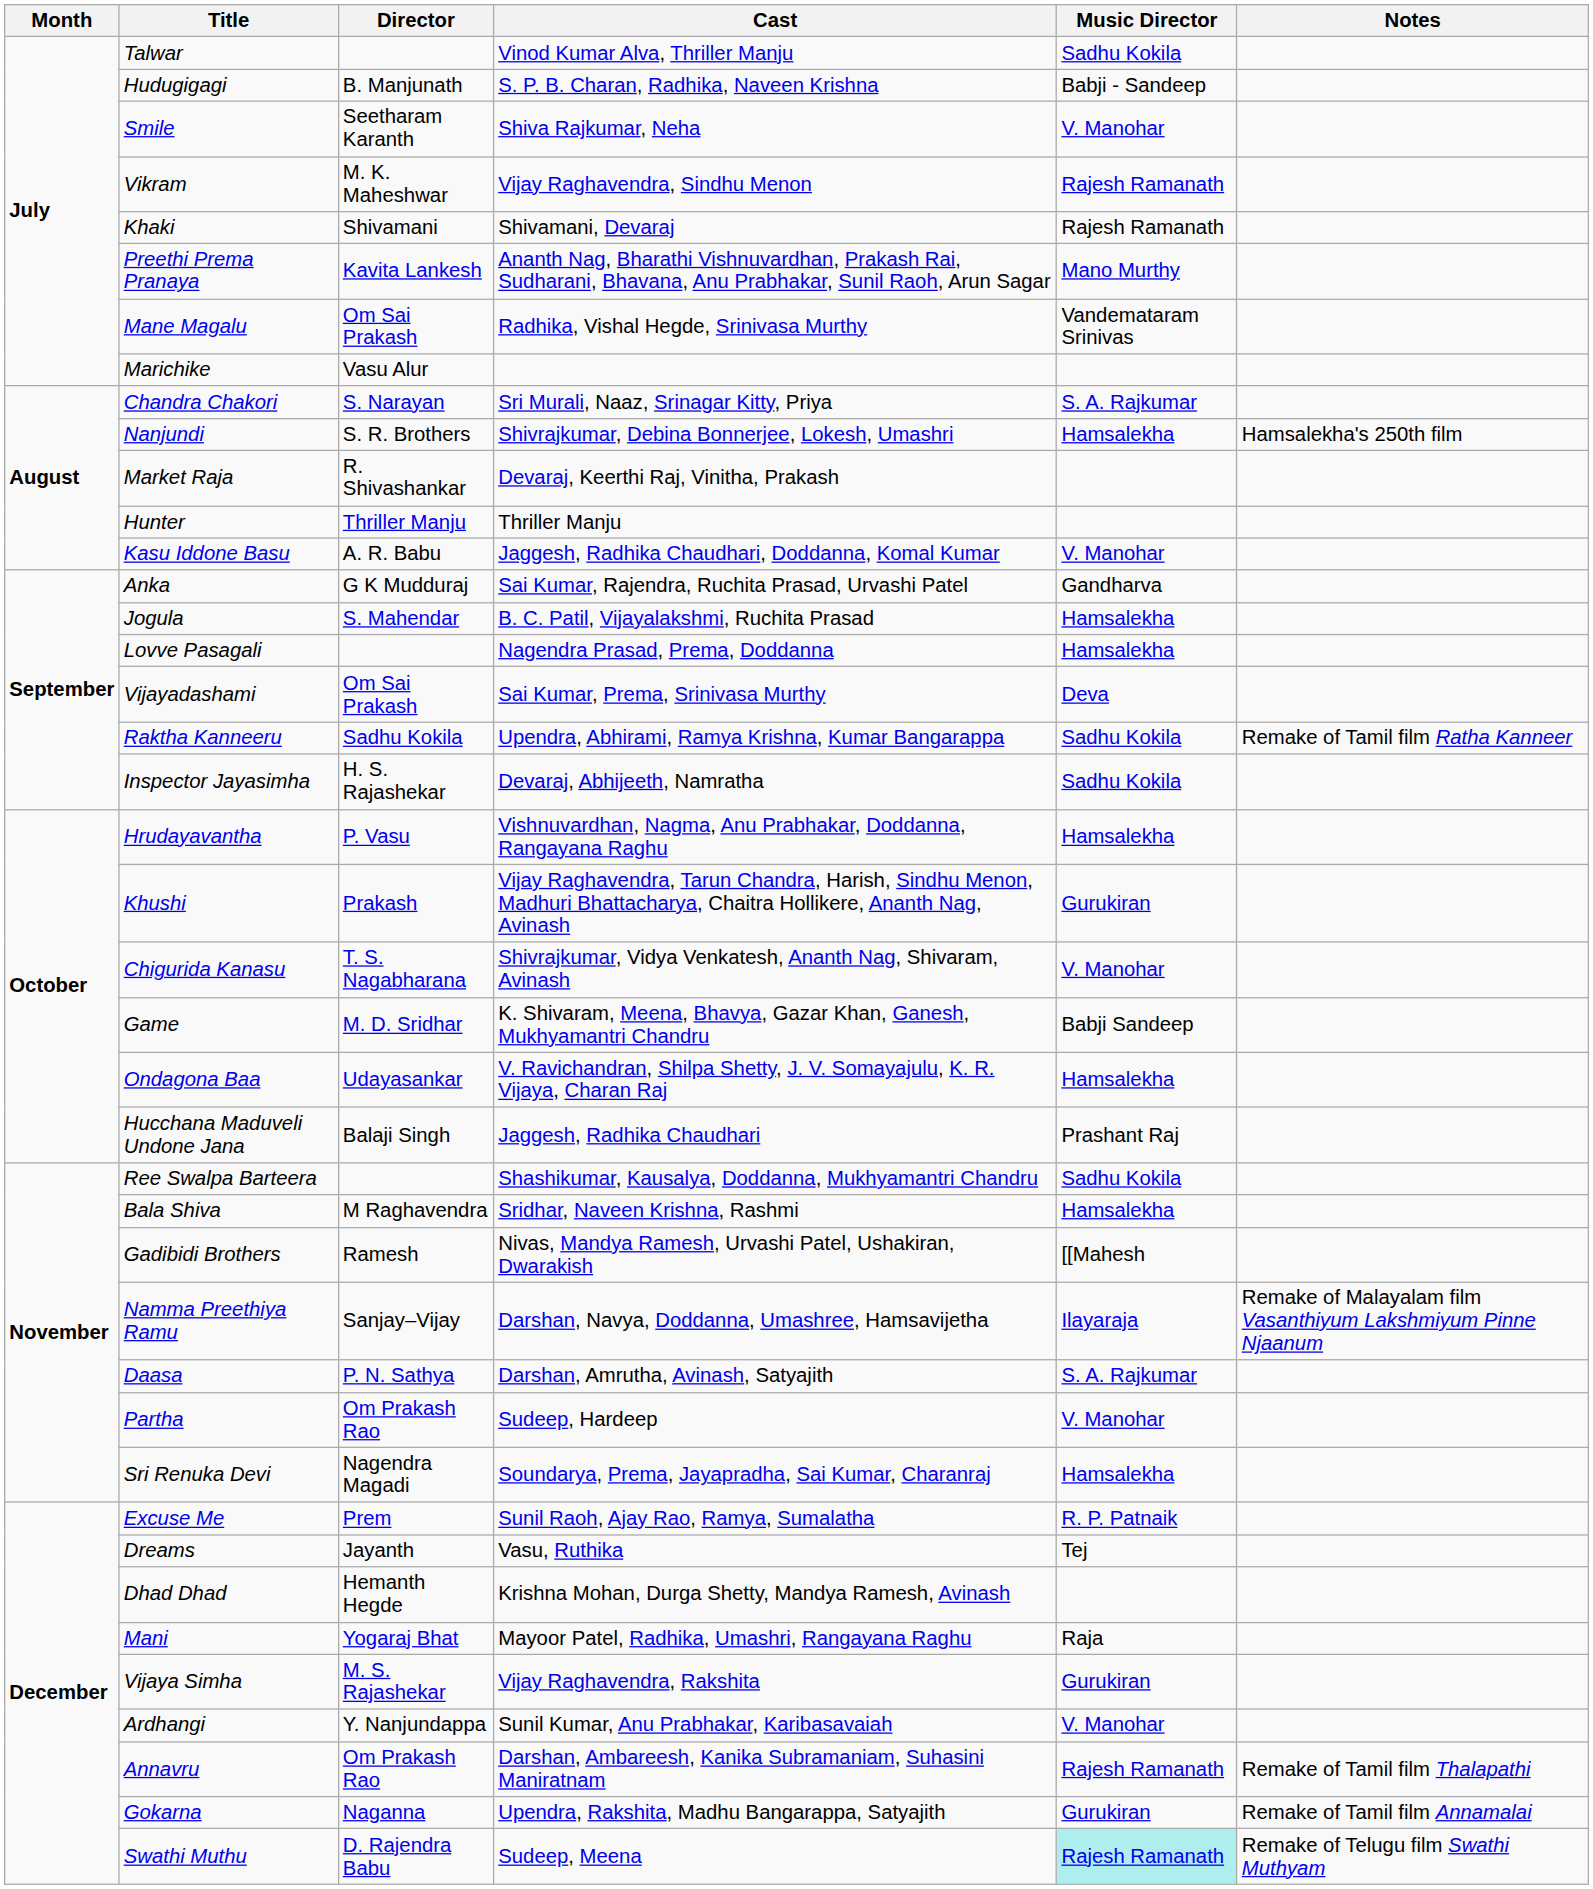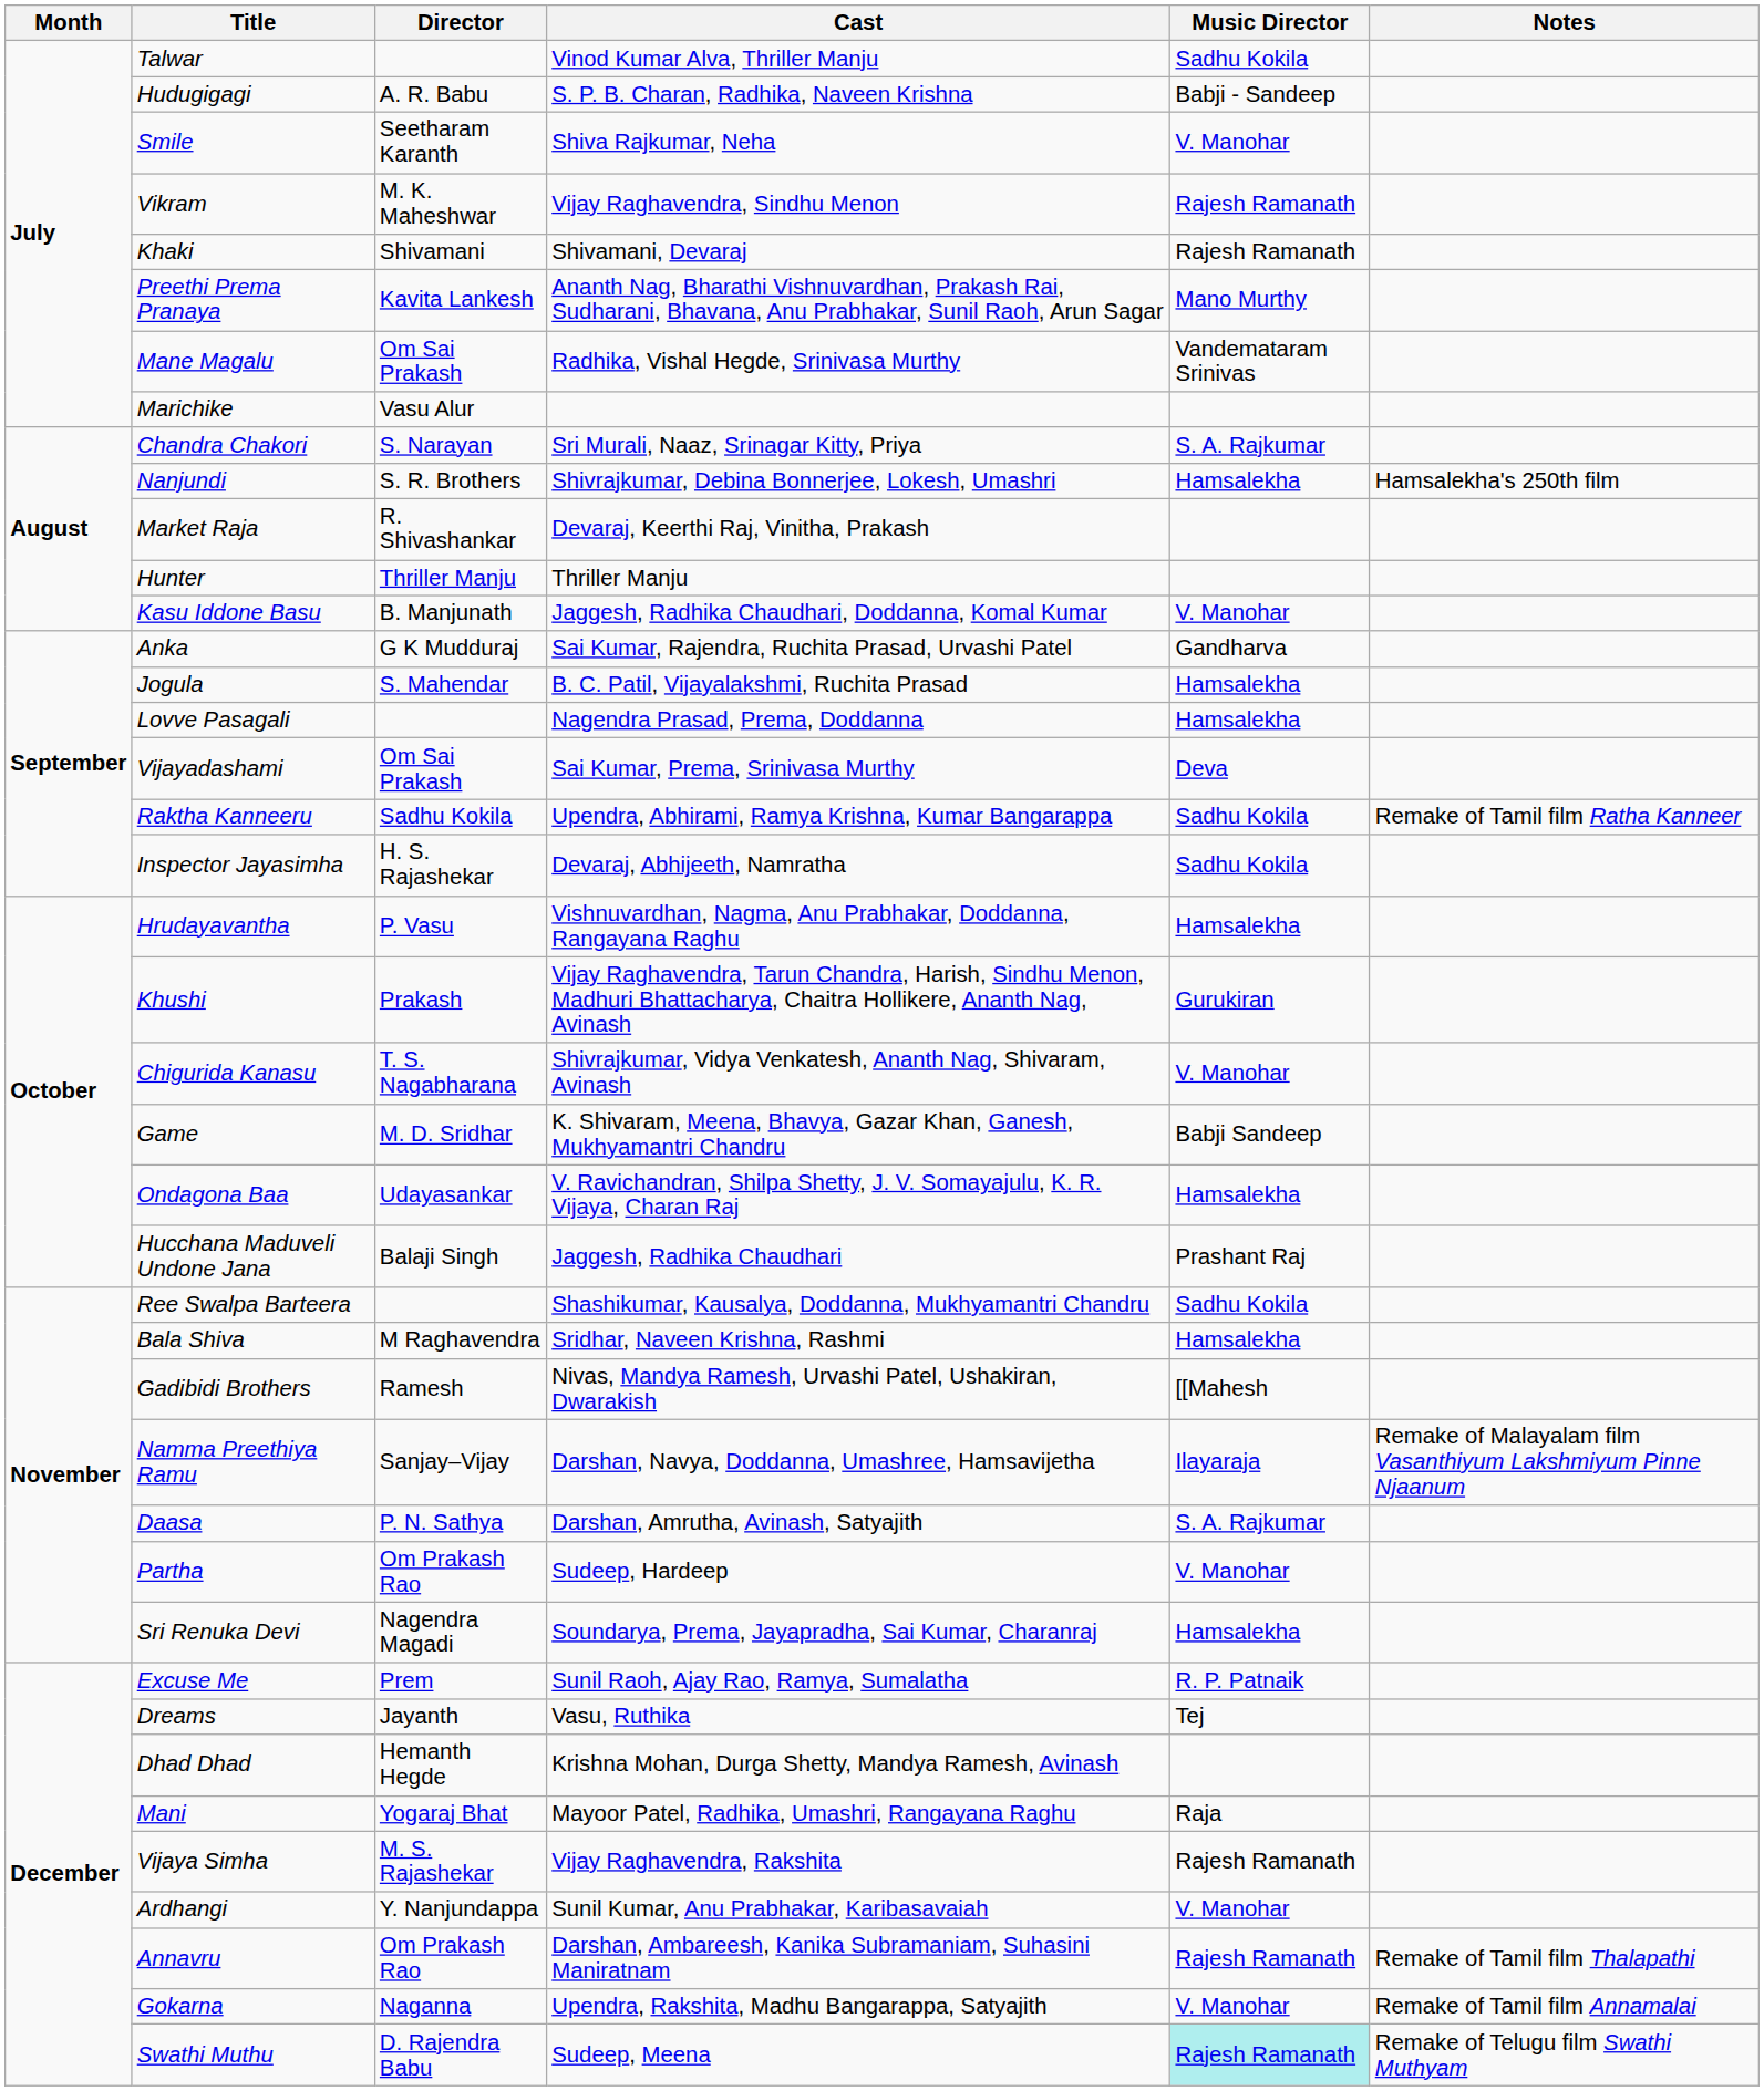 <table class="wikitable">
 <tr>
 <th>Month</th>
 <th>Title</th>
 <th>Director</th>
 <th>Cast</th>
 <th>Music Director</th>
 <th>Notes</th>
 </tr>
 <tr>
 <td rowspan="8"><strong>July</strong></td>
 <td><em>Talwar</em></td>
 <td></td>
 <td><a href='#'>Vinod Kumar Alva</a>, <a href='#'>Thriller Manju</a></td>
 <td><a href='#'>Sadhu Kokila</a></td>
 <td></td>
 </tr>
 <tr>
 <td><em>Hudugigagi</em></td>
-<td>B. Manjunath</td>
+<td>A. R. Babu</td>
 <td><a href='#'>S. P. B. Charan</a>, <a href='#'>Radhika</a>, <a href='#'>Naveen Krishna</a></td>
 <td>Babji - Sandeep</td>
 <td></td>
 </tr>
 <tr>
 <td><em><a href='#'>Smile</a></em></td>
 <td>Seetharam Karanth</td>
 <td><a href='#'>Shiva Rajkumar</a>, <a href='#'>Neha</a></td>
 <td><a href='#'>V. Manohar</a></td>
 <td></td>
 </tr>
 <tr>
 <td><em>Vikram</em></td>
 <td>M. K. Maheshwar</td>
 <td><a href='#'>Vijay Raghavendra</a>, <a href='#'>Sindhu Menon</a></td>
 <td><a href='#'>Rajesh Ramanath</a></td>
 <td></td>
 </tr>
 <tr>
 <td><em>Khaki</em></td>
 <td>Shivamani</td>
 <td>Shivamani, <a href='#'>Devaraj</a></td>
 <td>Rajesh Ramanath</td>
 <td></td>
 </tr>
 <tr>
 <td><em><a href='#'>Preethi Prema Pranaya</a></em></td>
 <td><a href='#'>Kavita Lankesh</a></td>
 <td><a href='#'>Ananth Nag</a>, <a href='#'>Bharathi Vishnuvardhan</a>, <a href='#'>Prakash Rai</a>, <a href='#'>Sudharani</a>, <a href='#'>Bhavana</a>, <a href='#'>Anu Prabhakar</a>, <a href='#'>Sunil Raoh</a>, Arun Sagar</td>
 <td><a href='#'>Mano Murthy</a></td>
 <td></td>
 </tr>
 <tr>
 <td><em><a href='#'>Mane Magalu</a></em></td>
 <td><a href='#'>Om Sai Prakash</a></td>
 <td><a href='#'>Radhika</a>, Vishal Hegde, <a href='#'>Srinivasa Murthy</a></td>
 <td>Vandemataram Srinivas</td>
 <td></td>
 </tr>
 <tr>
 <td><em>Marichike</em></td>
 <td>Vasu Alur</td>
 <td></td>
 <td></td>
 <td></td>
 </tr>
 <tr>
 <td rowspan="5"><strong>August</strong></td>
 <td><em><a href='#'>Chandra Chakori</a></em></td>
 <td><a href='#'>S. Narayan</a></td>
 <td><a href='#'>Sri Murali</a>, Naaz, <a href='#'>Srinagar Kitty</a>, Priya</td>
 <td><a href='#'>S. A. Rajkumar</a></td>
 <td></td>
 </tr>
 <tr>
 <td><em><a href='#'>Nanjundi</a></em></td>
 <td>S. R. Brothers</td>
 <td><a href='#'>Shivrajkumar</a>, <a href='#'>Debina Bonnerjee</a>, <a href='#'>Lokesh</a>, <a href='#'>Umashri</a></td>
 <td><a href='#'>Hamsalekha</a></td>
 <td>Hamsalekha's 250th film </td>
 </tr>
 <tr>
 <td><em>Market Raja</em></td>
 <td>R. Shivashankar</td>
 <td><a href='#'>Devaraj</a>, Keerthi Raj, Vinitha, Prakash</td>
 <td></td>
 <td></td>
 </tr>
 <tr>
 <td><em>Hunter</em></td>
 <td><a href='#'>Thriller Manju</a></td>
 <td>Thriller Manju</td>
 <td></td>
 <td></td>
 </tr>
 <tr>
 <td><em><a href='#'>Kasu Iddone Basu</a></em></td>
-<td>A. R. Babu</td>
+<td>B. Manjunath</td>
 <td><a href='#'>Jaggesh</a>, <a href='#'>Radhika Chaudhari</a>, <a href='#'>Doddanna</a>, <a href='#'>Komal Kumar</a></td>
 <td><a href='#'>V. Manohar</a></td>
 <td></td>
 </tr>
 <tr>
 <td rowspan="6"><strong>September</strong></td>
 <td><em>Anka</em></td>
 <td>G K Mudduraj</td>
 <td><a href='#'>Sai Kumar</a>, Rajendra, Ruchita Prasad, Urvashi Patel</td>
 <td>Gandharva</td>
 <td></td>
 </tr>
 <tr>
 <td><em>Jogula</em></td>
 <td><a href='#'>S. Mahendar</a></td>
 <td><a href='#'>B. C. Patil</a>, <a href='#'>Vijayalakshmi</a>, Ruchita Prasad</td>
 <td><a href='#'>Hamsalekha</a></td>
 <td></td>
 </tr>
 <tr>
 <td><em>Lovve Pasagali</em></td>
 <td></td>
 <td><a href='#'>Nagendra Prasad</a>, <a href='#'>Prema</a>, <a href='#'>Doddanna</a></td>
 <td><a href='#'>Hamsalekha</a></td>
 <td></td>
 </tr>
 <tr>
 <td><em>Vijayadashami</em></td>
 <td><a href='#'>Om Sai Prakash</a></td>
 <td><a href='#'>Sai Kumar</a>, <a href='#'>Prema</a>, <a href='#'>Srinivasa Murthy</a></td>
 <td><a href='#'>Deva</a></td>
 <td></td>
 </tr>
 <tr>
 <td><em><a href='#'>Raktha Kanneeru</a></em></td>
 <td><a href='#'>Sadhu Kokila</a></td>
 <td><a href='#'>Upendra</a>, <a href='#'>Abhirami</a>, <a href='#'>Ramya Krishna</a>, <a href='#'>Kumar Bangarappa</a></td>
 <td><a href='#'>Sadhu Kokila</a></td>
 <td>Remake of Tamil film <em><a href='#'>Ratha Kanneer</a></em></td>
 </tr>
 <tr>
 <td><em>Inspector Jayasimha</em></td>
 <td>H. S. Rajashekar</td>
 <td><a href='#'>Devaraj</a>, <a href='#'>Abhijeeth</a>, Namratha</td>
 <td><a href='#'>Sadhu Kokila</a></td>
 <td></td>
 </tr>
 <tr>
 <td rowspan="6"><strong>October</strong></td>
 <td><em><a href='#'>Hrudayavantha</a></em></td>
 <td><a href='#'>P. Vasu</a></td>
 <td><a href='#'>Vishnuvardhan</a>, <a href='#'>Nagma</a>, <a href='#'>Anu Prabhakar</a>, <a href='#'>Doddanna</a>, <a href='#'>Rangayana Raghu</a></td>
 <td><a href='#'>Hamsalekha</a></td>
 <td></td>
 </tr>
 <tr>
 <td><em><a href='#'>Khushi</a></em></td>
 <td><a href='#'>Prakash</a></td>
 <td><a href='#'>Vijay Raghavendra</a>, <a href='#'>Tarun Chandra</a>, Harish, <a href='#'>Sindhu Menon</a>, <a href='#'>Madhuri Bhattacharya</a>, Chaitra Hollikere, <a href='#'>Ananth Nag</a>, <a href='#'>Avinash</a></td>
 <td><a href='#'>Gurukiran</a></td>
 <td></td>
 </tr>
 <tr>
 <td><em><a href='#'>Chigurida Kanasu</a></em></td>
 <td><a href='#'>T. S. Nagabharana</a></td>
 <td><a href='#'>Shivrajkumar</a>, Vidya Venkatesh, <a href='#'>Ananth Nag</a>, Shivaram, <a href='#'>Avinash</a></td>
 <td><a href='#'>V. Manohar</a></td>
 <td></td>
 </tr>
 <tr>
 <td><em>Game</em></td>
 <td><a href='#'>M. D. Sridhar</a></td>
 <td>K. Shivaram, <a href='#'>Meena</a>, <a href='#'>Bhavya</a>, Gazar Khan, <a href='#'>Ganesh</a>, <a href='#'>Mukhyamantri Chandru</a></td>
 <td>Babji Sandeep</td>
 <td></td>
 </tr>
 <tr>
 <td><em><a href='#'>Ondagona Baa</a></em></td>
 <td><a href='#'>Udayasankar</a></td>
 <td><a href='#'>V. Ravichandran</a>, <a href='#'>Shilpa Shetty</a>, <a href='#'>J. V. Somayajulu</a>, <a href='#'>K. R. Vijaya</a>, <a href='#'>Charan Raj</a></td>
 <td><a href='#'>Hamsalekha</a></td>
 <td></td>
 </tr>
 <tr>
 <td><em>Hucchana Maduveli Undone Jana</em></td>
 <td>Balaji Singh</td>
 <td><a href='#'>Jaggesh</a>, <a href='#'>Radhika Chaudhari</a></td>
 <td>Prashant Raj</td>
 <td></td>
 </tr>
 <tr>
 <td rowspan="7"><strong>November</strong></td>
 <td><em>Ree Swalpa Barteera</em></td>
 <td></td>
 <td><a href='#'>Shashikumar</a>, <a href='#'>Kausalya</a>, <a href='#'>Doddanna</a>, <a href='#'>Mukhyamantri Chandru</a></td>
 <td><a href='#'>Sadhu Kokila</a></td>
 <td></td>
 </tr>
 <tr>
 <td><em>Bala Shiva</em></td>
 <td>M Raghavendra</td>
 <td><a href='#'>Sridhar</a>, <a href='#'>Naveen Krishna</a>, Rashmi</td>
 <td><a href='#'>Hamsalekha</a></td>
 <td></td>
 </tr>
 <tr>
 <td><em>Gadibidi Brothers</em></td>
 <td>Ramesh</td>
 <td>Nivas, <a href='#'>Mandya Ramesh</a>, Urvashi Patel, Ushakiran, <a href='#'>Dwarakish</a></td>
 <td>[[Mahesh</td>
 <td></td>
 </tr>
 <tr>
 <td><em><a href='#'>Namma Preethiya Ramu</a></em></td>
 <td>Sanjay–Vijay</td>
 <td><a href='#'>Darshan</a>, Navya, <a href='#'>Doddanna</a>, <a href='#'>Umashree</a>, Hamsavijetha</td>
 <td><a href='#'>Ilayaraja</a></td>
 <td>Remake of Malayalam film <em><a href='#'>Vasanthiyum Lakshmiyum Pinne Njaanum</a></em> </td>
 </tr>
 <tr>
 <td><em><a href='#'>Daasa</a></em></td>
 <td><a href='#'>P. N. Sathya</a></td>
 <td><a href='#'>Darshan</a>, Amrutha, <a href='#'>Avinash</a>, Satyajith</td>
 <td><a href='#'>S. A. Rajkumar</a></td>
 <td></td>
 </tr>
 <tr>
 <td><em><a href='#'>Partha</a></em></td>
 <td><a href='#'>Om Prakash Rao</a></td>
 <td><a href='#'>Sudeep</a>, Hardeep</td>
 <td><a href='#'>V. Manohar</a></td>
 <td></td>
 </tr>
 <tr>
 <td><em> Sri Renuka Devi</em></td>
 <td>Nagendra Magadi</td>
 <td><a href='#'>Soundarya</a>, <a href='#'>Prema</a>, <a href='#'>Jayapradha</a>, <a href='#'>Sai Kumar</a>, <a href='#'>Charanraj</a></td>
 <td><a href='#'>Hamsalekha</a></td>
 <td></td>
 </tr>
 <tr>
 <td rowspan="11"><strong>December</strong></td>
 <td><em><a href='#'>Excuse Me</a></em></td>
 <td><a href='#'>Prem</a></td>
 <td><a href='#'>Sunil Raoh</a>, <a href='#'>Ajay Rao</a>, <a href='#'>Ramya</a>, <a href='#'>Sumalatha</a></td>
 <td><a href='#'>R. P. Patnaik</a></td>
 <td></td>
 </tr>
 <tr>
 <td><em>Dreams</em></td>
 <td>Jayanth</td>
 <td>Vasu, <a href='#'>Ruthika</a></td>
 <td>Tej</td>
 <td></td>
 </tr>
 <tr>
 <td><em>Dhad Dhad</em></td>
 <td>Hemanth Hegde</td>
 <td>Krishna Mohan, Durga Shetty, Mandya Ramesh, <a href='#'>Avinash</a></td>
 <td></td>
 <td></td>
 </tr>
 <tr>
 <td><em><a href='#'>Mani</a></em></td>
 <td><a href='#'>Yogaraj Bhat</a></td>
 <td>Mayoor Patel, <a href='#'>Radhika</a>, <a href='#'>Umashri</a>, <a href='#'>Rangayana Raghu</a></td>
 <td>Raja</td>
 <td></td>
 </tr>
 <tr>
 <td><em>Vijaya Simha</em></td>
 <td><a href='#'>M. S. Rajashekar</a></td>
 <td><a href='#'>Vijay Raghavendra</a>, <a href='#'>Rakshita</a></td>
-<td><a href='#'>Gurukiran</a></td>
+<td>Rajesh Ramanath</td>
 <td></td>
 </tr>
 <tr>
 <td><em>Ardhangi</em></td>
 <td>Y. Nanjundappa</td>
 <td>Sunil Kumar, <a href='#'>Anu Prabhakar</a>, <a href='#'>Karibasavaiah</a></td>
 <td><a href='#'>V. Manohar</a></td>
 <td></td>
 </tr>
 <tr>
 <td><em><a href='#'>Annavru</a></em></td>
 <td><a href='#'>Om Prakash Rao</a></td>
 <td><a href='#'>Darshan</a>, <a href='#'>Ambareesh</a>, <a href='#'>Kanika Subramaniam</a>, <a href='#'>Suhasini Maniratnam</a></td>
 <td><a href='#'>Rajesh Ramanath</a></td>
 <td>Remake of Tamil film <em><a href='#'>Thalapathi</a></em></td>
 </tr>
 <tr>
 <td><em><a href='#'>Gokarna</a></em></td>
 <td><a href='#'>Naganna</a></td>
 <td><a href='#'>Upendra</a>, <a href='#'>Rakshita</a>, Madhu Bangarappa, Satyajith</td>
-<td><a href='#'>Gurukiran</a></td>
+<td><a href='#'>V. Manohar</a></td>
 <td>Remake of Tamil film <em><a href='#'>Annamalai</a></em></td>
 </tr>
 <tr>
 <td><em><a href='#'>Swathi Muthu</a></em></td>
 <td><a href='#'>D. Rajendra Babu</a></td>
 <td><a href='#'>Sudeep</a>, <a href='#'>Meena</a></td>
 <td style="background: paleturquoise;"><a href='#'>Rajesh Ramanath</a></td>
 <td>Remake of Telugu film <em><a href='#'>Swathi Muthyam</a></em></td>
 </tr>
 </table>
